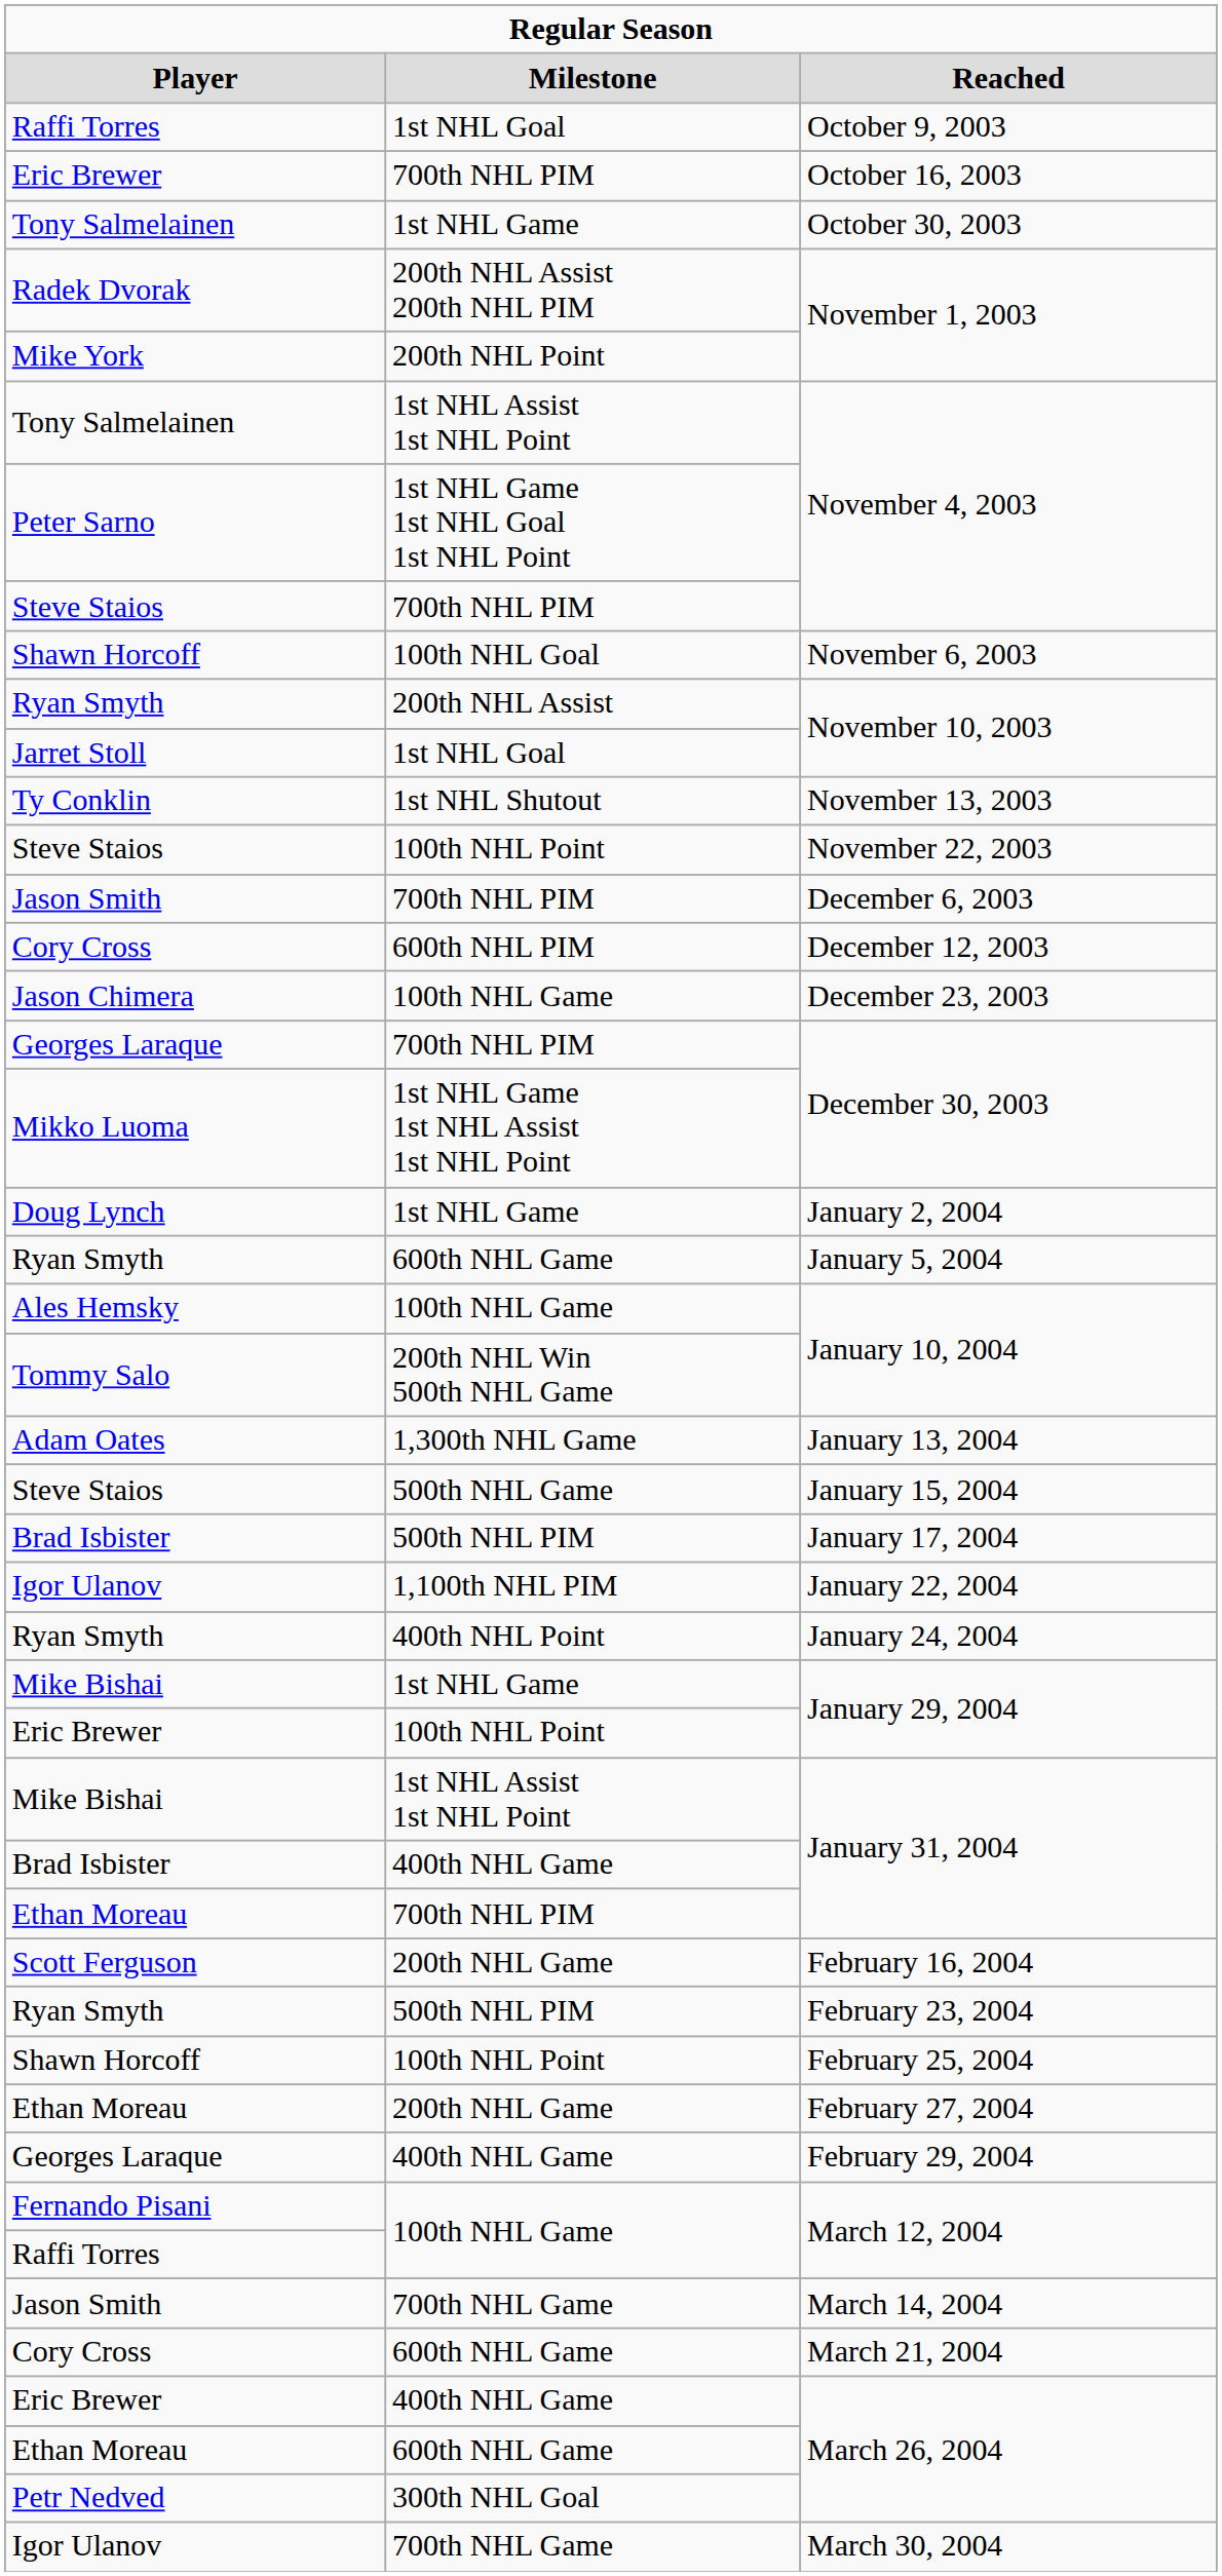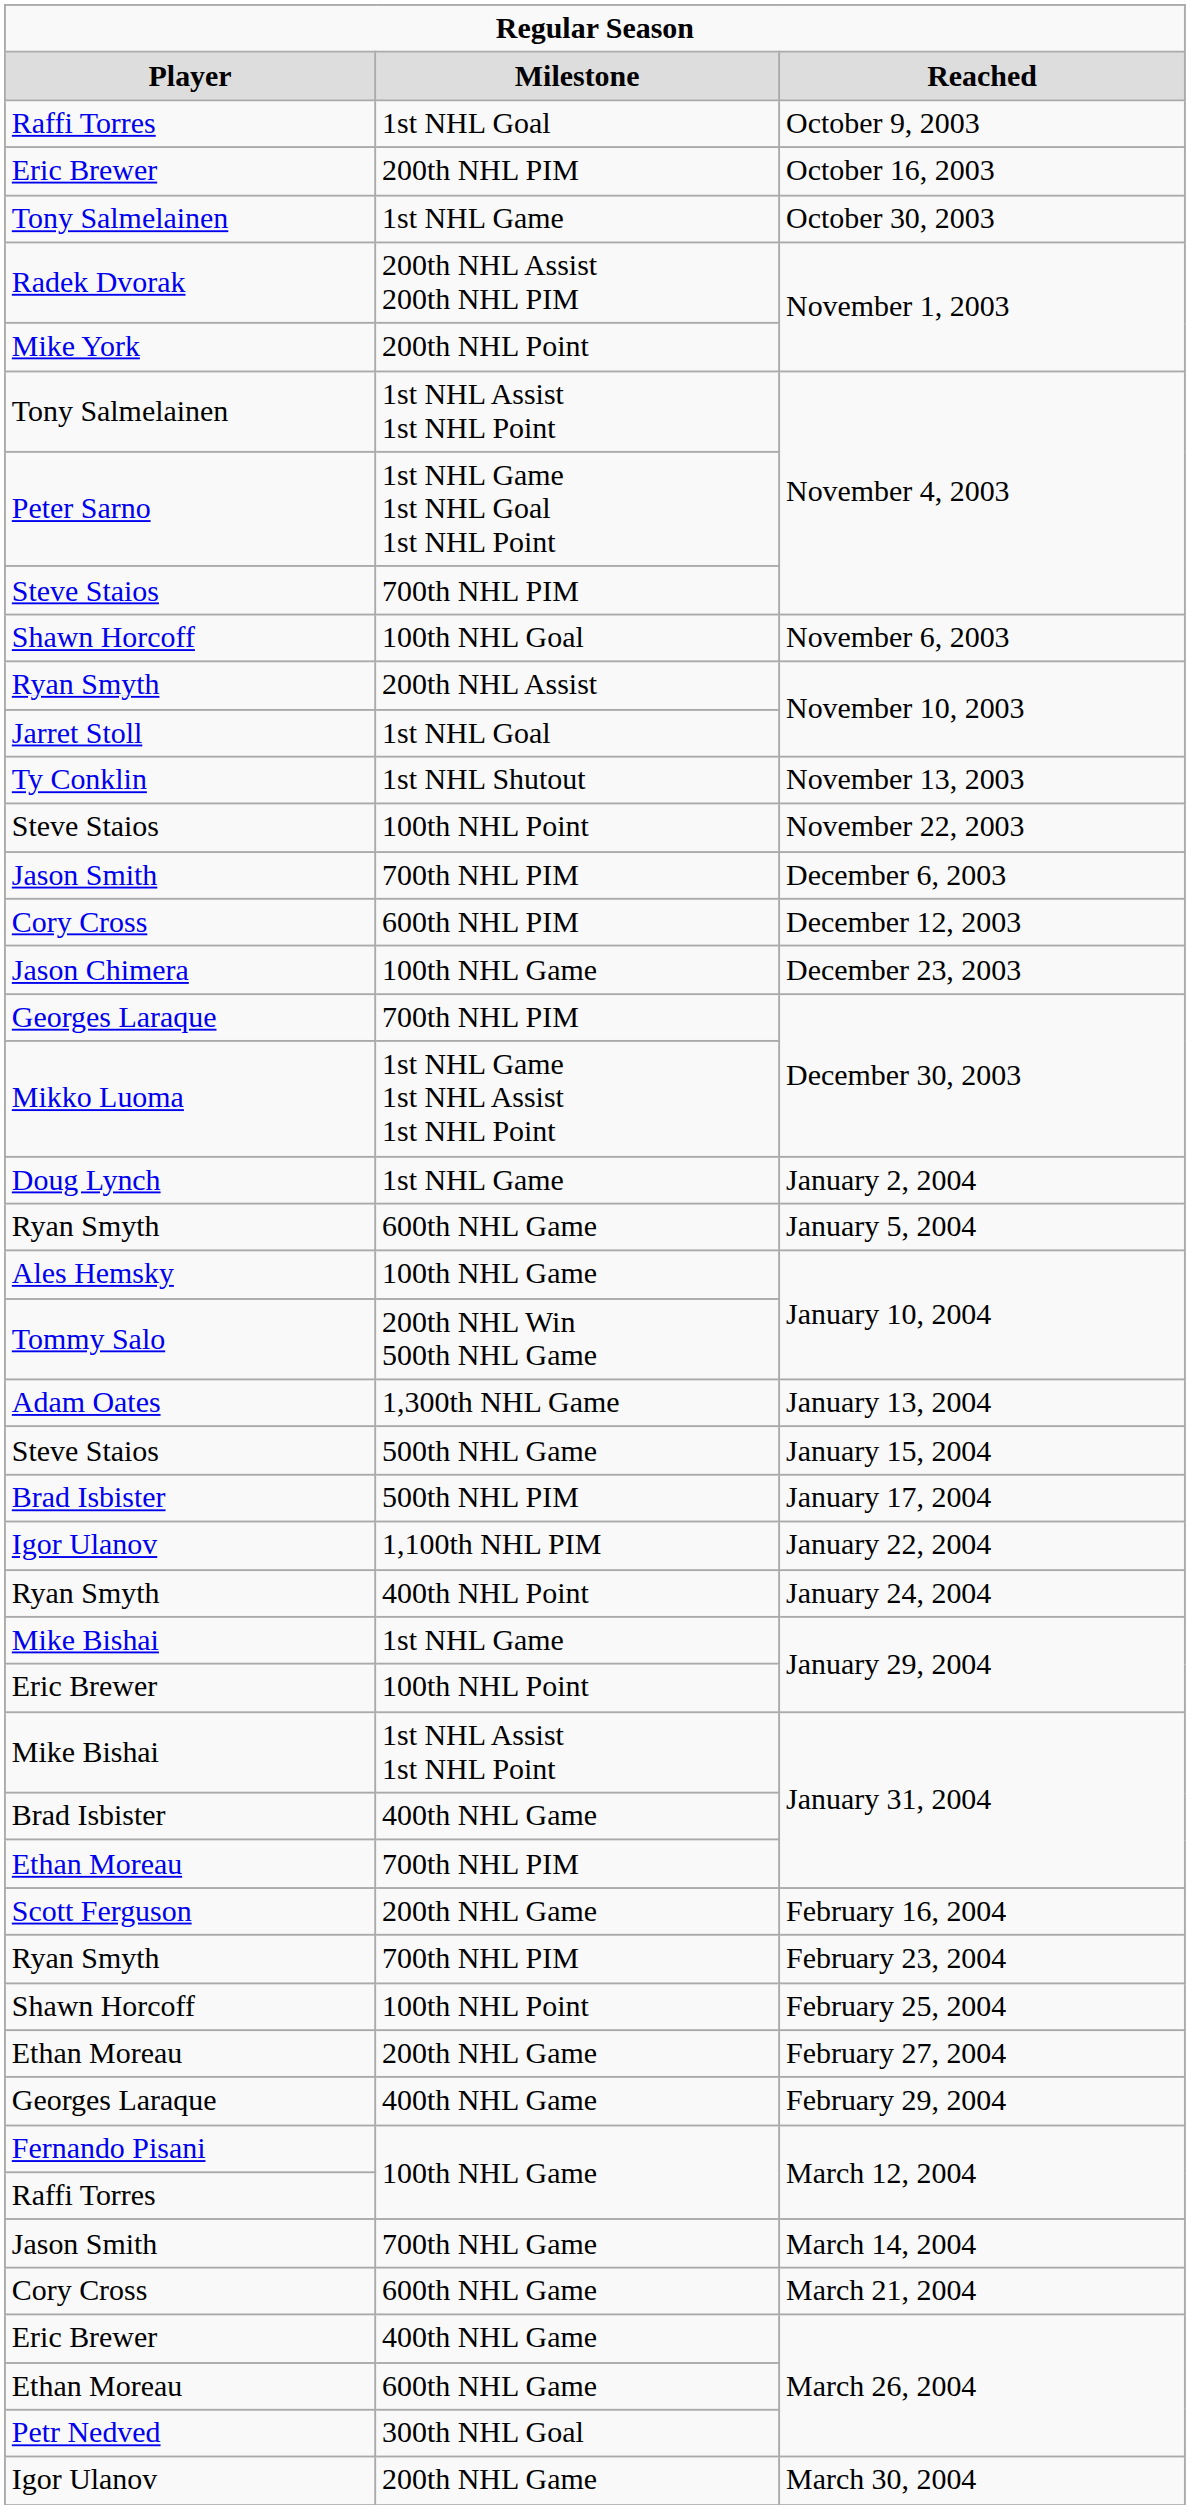 <table class="wikitable" style="width:50%;">
 <tr>
 <td colspan="10" style="text-align:center;"><strong>Regular Season</strong></td>
 </tr>
 <tr style="text-align:center; background:#ddd;">
 <td><strong>Player</strong></td>
 <td><strong>Milestone</strong></td>
 <td><strong>Reached</strong></td>
 </tr>
 <tr>
 <td><a href='#'>Raffi Torres</a></td>
 <td>1st NHL Goal</td>
 <td>October 9, 2003</td>
 </tr>
 <tr>
 <td><a href='#'>Eric Brewer</a></td>
-<td>700th NHL PIM</td>
+<td>200th NHL PIM</td>
 <td>October 16, 2003</td>
 </tr>
 <tr>
 <td><a href='#'>Tony Salmelainen</a></td>
 <td>1st NHL Game</td>
 <td>October 30, 2003</td>
 </tr>
 <tr>
 <td><a href='#'>Radek Dvorak</a></td>
 <td>200th NHL Assist<br>200th NHL PIM</td>
 <td rowspan="2">November 1, 2003</td>
 </tr>
 <tr>
 <td><a href='#'>Mike York</a></td>
 <td>200th NHL Point</td>
 </tr>
 <tr>
 <td>Tony Salmelainen</td>
 <td>1st NHL Assist<br>1st NHL Point</td>
 <td rowspan="3">November 4, 2003</td>
 </tr>
 <tr>
 <td><a href='#'>Peter Sarno</a></td>
 <td>1st NHL Game<br>1st NHL Goal<br>1st NHL Point</td>
 </tr>
 <tr>
 <td><a href='#'>Steve Staios</a></td>
 <td>700th NHL PIM</td>
 </tr>
 <tr>
 <td><a href='#'>Shawn Horcoff</a></td>
 <td>100th NHL Goal</td>
 <td>November 6, 2003</td>
 </tr>
 <tr>
 <td><a href='#'>Ryan Smyth</a></td>
 <td>200th NHL Assist</td>
 <td rowspan="2">November 10, 2003</td>
 </tr>
 <tr>
 <td><a href='#'>Jarret Stoll</a></td>
 <td>1st NHL Goal</td>
 </tr>
 <tr>
 <td><a href='#'>Ty Conklin</a></td>
 <td>1st NHL Shutout</td>
 <td>November 13, 2003</td>
 </tr>
 <tr>
 <td>Steve Staios</td>
 <td>100th NHL Point</td>
 <td>November 22, 2003</td>
 </tr>
 <tr>
 <td><a href='#'>Jason Smith</a></td>
 <td>700th NHL PIM</td>
 <td>December 6, 2003</td>
 </tr>
 <tr>
 <td><a href='#'>Cory Cross</a></td>
 <td>600th NHL PIM</td>
 <td>December 12, 2003</td>
 </tr>
 <tr>
 <td><a href='#'>Jason Chimera</a></td>
 <td>100th NHL Game</td>
 <td>December 23, 2003</td>
 </tr>
 <tr>
 <td><a href='#'>Georges Laraque</a></td>
 <td>700th NHL PIM</td>
 <td rowspan="2">December 30, 2003</td>
 </tr>
 <tr>
 <td><a href='#'>Mikko Luoma</a></td>
 <td>1st NHL Game<br>1st NHL Assist<br>1st NHL Point</td>
 </tr>
 <tr>
 <td><a href='#'>Doug Lynch</a></td>
 <td>1st NHL Game</td>
 <td>January 2, 2004</td>
 </tr>
 <tr>
 <td>Ryan Smyth</td>
 <td>600th NHL Game</td>
 <td>January 5, 2004</td>
 </tr>
 <tr>
 <td><a href='#'>Ales Hemsky</a></td>
 <td>100th NHL Game</td>
 <td rowspan="2">January 10, 2004</td>
 </tr>
 <tr>
 <td><a href='#'>Tommy Salo</a></td>
 <td>200th NHL Win<br>500th NHL Game</td>
 </tr>
 <tr>
 <td><a href='#'>Adam Oates</a></td>
 <td>1,300th NHL Game</td>
 <td>January 13, 2004</td>
 </tr>
 <tr>
 <td>Steve Staios</td>
 <td>500th NHL Game</td>
 <td>January 15, 2004</td>
 </tr>
 <tr>
 <td><a href='#'>Brad Isbister</a></td>
 <td>500th NHL PIM</td>
 <td>January 17, 2004</td>
 </tr>
 <tr>
 <td><a href='#'>Igor Ulanov</a></td>
 <td>1,100th NHL PIM</td>
 <td>January 22, 2004</td>
 </tr>
 <tr>
 <td>Ryan Smyth</td>
 <td>400th NHL Point</td>
 <td>January 24, 2004</td>
 </tr>
 <tr>
 <td><a href='#'>Mike Bishai</a></td>
 <td>1st NHL Game</td>
 <td rowspan="2">January 29, 2004</td>
 </tr>
 <tr>
 <td>Eric Brewer</td>
 <td>100th NHL Point</td>
 </tr>
 <tr>
 <td>Mike Bishai</td>
 <td>1st NHL Assist<br>1st NHL Point</td>
 <td rowspan="3">January 31, 2004</td>
 </tr>
 <tr>
 <td>Brad Isbister</td>
 <td>400th NHL Game</td>
 </tr>
 <tr>
 <td><a href='#'>Ethan Moreau</a></td>
 <td>700th NHL PIM</td>
 </tr>
 <tr>
 <td><a href='#'>Scott Ferguson</a></td>
 <td>200th NHL Game</td>
 <td>February 16, 2004</td>
 </tr>
 <tr>
 <td>Ryan Smyth</td>
-<td>500th NHL PIM</td>
+<td>700th NHL PIM</td>
 <td>February 23, 2004</td>
 </tr>
 <tr>
 <td>Shawn Horcoff</td>
 <td>100th NHL Point</td>
 <td>February 25, 2004</td>
 </tr>
 <tr>
 <td>Ethan Moreau</td>
 <td>200th NHL Game</td>
 <td>February 27, 2004</td>
 </tr>
 <tr>
 <td>Georges Laraque</td>
 <td>400th NHL Game</td>
 <td>February 29, 2004</td>
 </tr>
 <tr>
 <td><a href='#'>Fernando Pisani</a></td>
 <td rowspan="2">100th NHL Game</td>
 <td rowspan="2">March 12, 2004</td>
 </tr>
 <tr>
 <td>Raffi Torres</td>
 </tr>
 <tr>
 <td>Jason Smith</td>
 <td>700th NHL Game</td>
 <td>March 14, 2004</td>
 </tr>
 <tr>
 <td>Cory Cross</td>
 <td>600th NHL Game</td>
 <td>March 21, 2004</td>
 </tr>
 <tr>
 <td>Eric Brewer</td>
 <td>400th NHL Game</td>
 <td rowspan="3">March 26, 2004</td>
 </tr>
 <tr>
 <td>Ethan Moreau</td>
 <td>600th NHL Game</td>
 </tr>
 <tr>
 <td><a href='#'>Petr Nedved</a></td>
 <td>300th NHL Goal</td>
 </tr>
 <tr>
 <td>Igor Ulanov</td>
-<td>700th NHL Game</td>
+<td>200th NHL Game</td>
 <td>March 30, 2004</td>
 </tr>
 </table>
